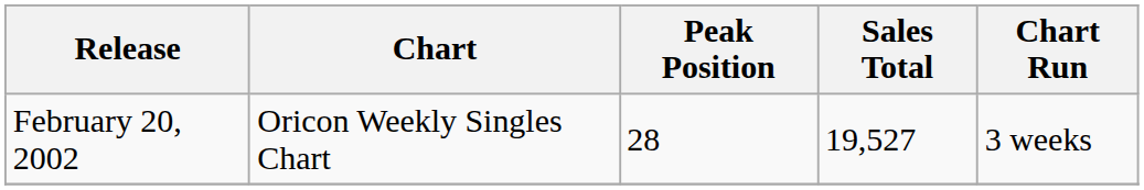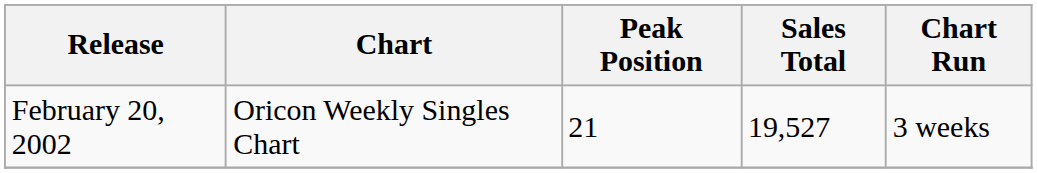 <table class="wikitable" width="550px">
 <tr>
 <th align="left">Release</th>
 <th align="left">Chart</th>
 <th align="left">Peak Position</th>
 <th align="left">Sales Total</th>
 <th align="left">Chart Run</th>
 </tr>
 <tr>
 <td align="left">February 20, 2002</td>
 <td align="left">Oricon Weekly Singles Chart</td>
-<td align="left">28</td>
+<td align="left">21</td>
 <td align="left">19,527</td>
 <td align="left">3 weeks</td>
 </tr>
 <tr>
 </tr>
 <tr>
 </tr>
 </table>
